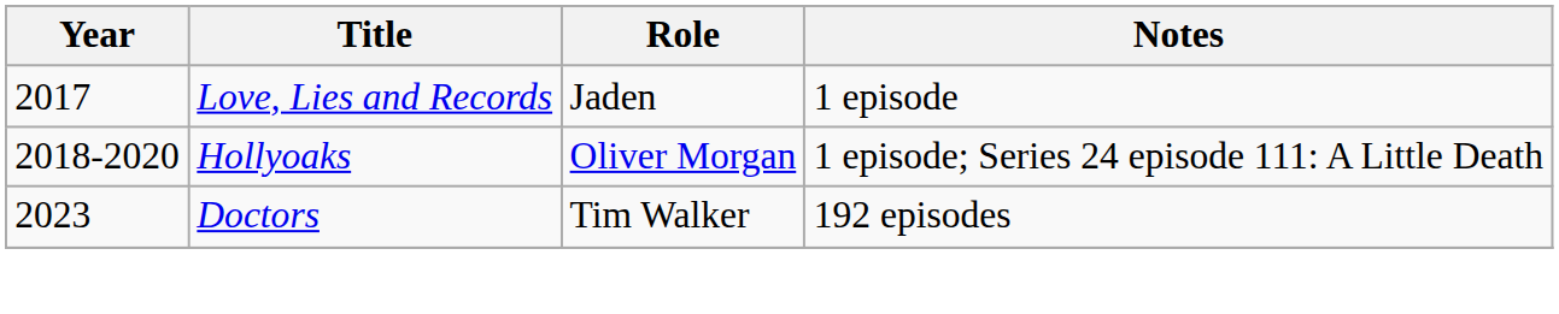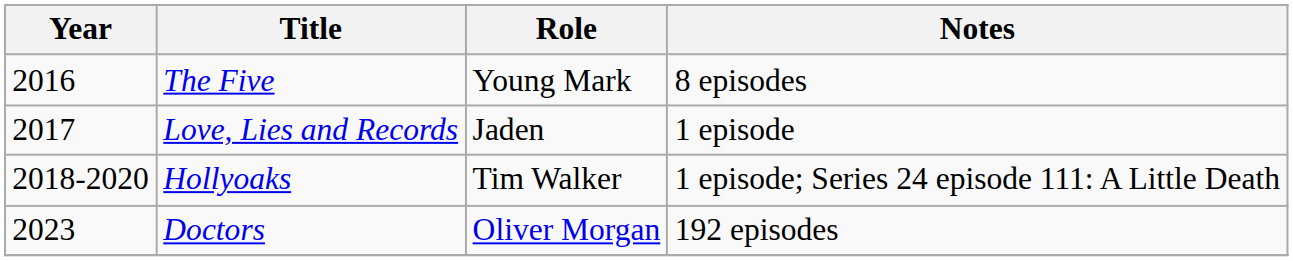 <table class="wikitable sortable">
 <tr>
 <th>Year</th>
 <th>Title</th>
 <th>Role</th>
 <th class="unsortable">Notes</th>
+</tr>
+<tr>
+<td>2016</td>
+<td><em><a href='#'>The Five</a></em></td>
+<td>Young Mark</td>
+<td>8 episodes</td>
 </tr>
 <tr>
 <td>2017</td>
 <td><em><a href='#'>Love, Lies and Records</a></em></td>
 <td>Jaden</td>
 <td>1 episode</td>
 </tr>
 <tr>
 <td>2018-2020</td>
 <td><em><a href='#'>Hollyoaks</a></em></td>
-<td><a href='#'>Oliver Morgan</a></td>
+<td>Tim Walker</td>
 <td>1 episode; Series 24 episode 111: A Little Death</td>
 </tr>
 <tr>
 <td>2023</td>
 <td><em><a href='#'>Doctors</a></em></td>
-<td>Tim Walker</td>
+<td><a href='#'>Oliver Morgan</a></td>
 <td>192 episodes</td>
 </tr>
 <tr>
 </tr>
 </table>
